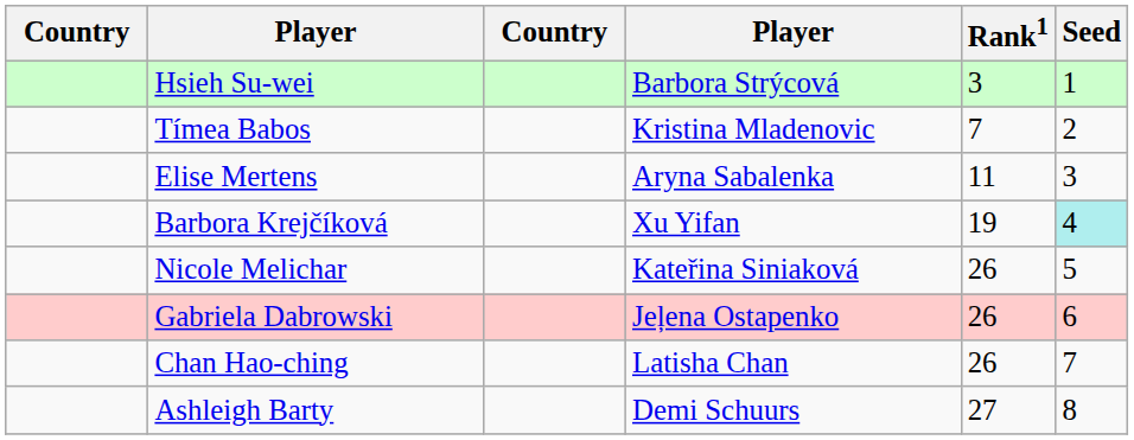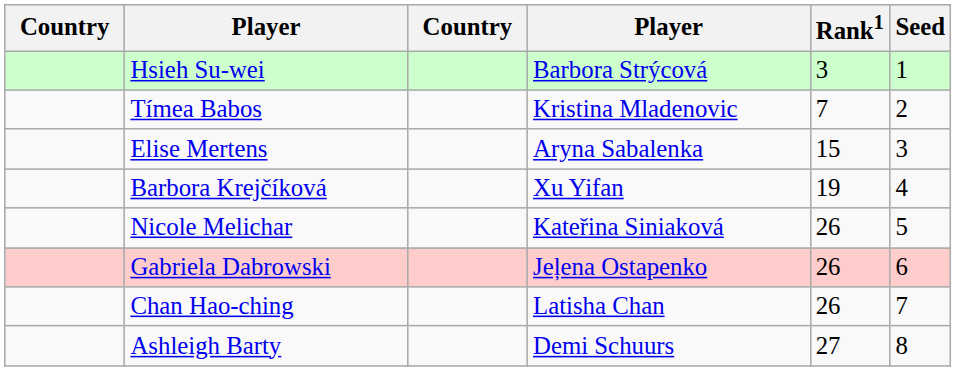 <table class="sortable wikitable">
 <tr>
 <th width="70">Country</th>
 <th width="175">Player</th>
 <th width="70">Country</th>
 <th width="175">Player</th>
 <th>Rank<sup>1</sup></th>
 <th>Seed</th>
 </tr>
 <tr style="background:#cfc;">
 <td></td>
 <td><a href='#'>Hsieh Su-wei</a></td>
 <td></td>
 <td><a href='#'>Barbora Strýcová</a></td>
 <td>3</td>
 <td>1</td>
 </tr>
 <tr>
 <td></td>
 <td><a href='#'>Tímea Babos</a></td>
 <td></td>
 <td><a href='#'>Kristina Mladenovic</a></td>
 <td>7</td>
 <td>2</td>
 </tr>
 <tr>
 <td></td>
 <td><a href='#'>Elise Mertens</a></td>
 <td></td>
 <td><a href='#'>Aryna Sabalenka</a></td>
-<td>11</td>
+<td>15</td>
 <td>3</td>
 </tr>
 <tr>
 <td></td>
 <td><a href='#'>Barbora Krejčíková</a></td>
 <td></td>
 <td><a href='#'>Xu Yifan</a></td>
 <td>19</td>
-<td style="background: paleturquoise;">4</td>
+<td>4</td>
 </tr>
 <tr>
 <td></td>
 <td><a href='#'>Nicole Melichar</a></td>
 <td></td>
 <td><a href='#'>Kateřina Siniaková</a></td>
 <td>26</td>
 <td>5</td>
 </tr>
 <tr style="background:#fcc;">
 <td></td>
 <td><a href='#'>Gabriela Dabrowski</a></td>
 <td></td>
 <td><a href='#'>Jeļena Ostapenko</a></td>
 <td>26</td>
 <td>6</td>
 </tr>
 <tr>
 <td></td>
 <td><a href='#'>Chan Hao-ching</a></td>
 <td></td>
 <td><a href='#'>Latisha Chan</a></td>
 <td>26</td>
 <td>7</td>
 </tr>
 <tr>
 <td></td>
 <td><a href='#'>Ashleigh Barty</a></td>
 <td></td>
 <td><a href='#'>Demi Schuurs</a></td>
 <td>27</td>
 <td>8</td>
 </tr>
 </table>
